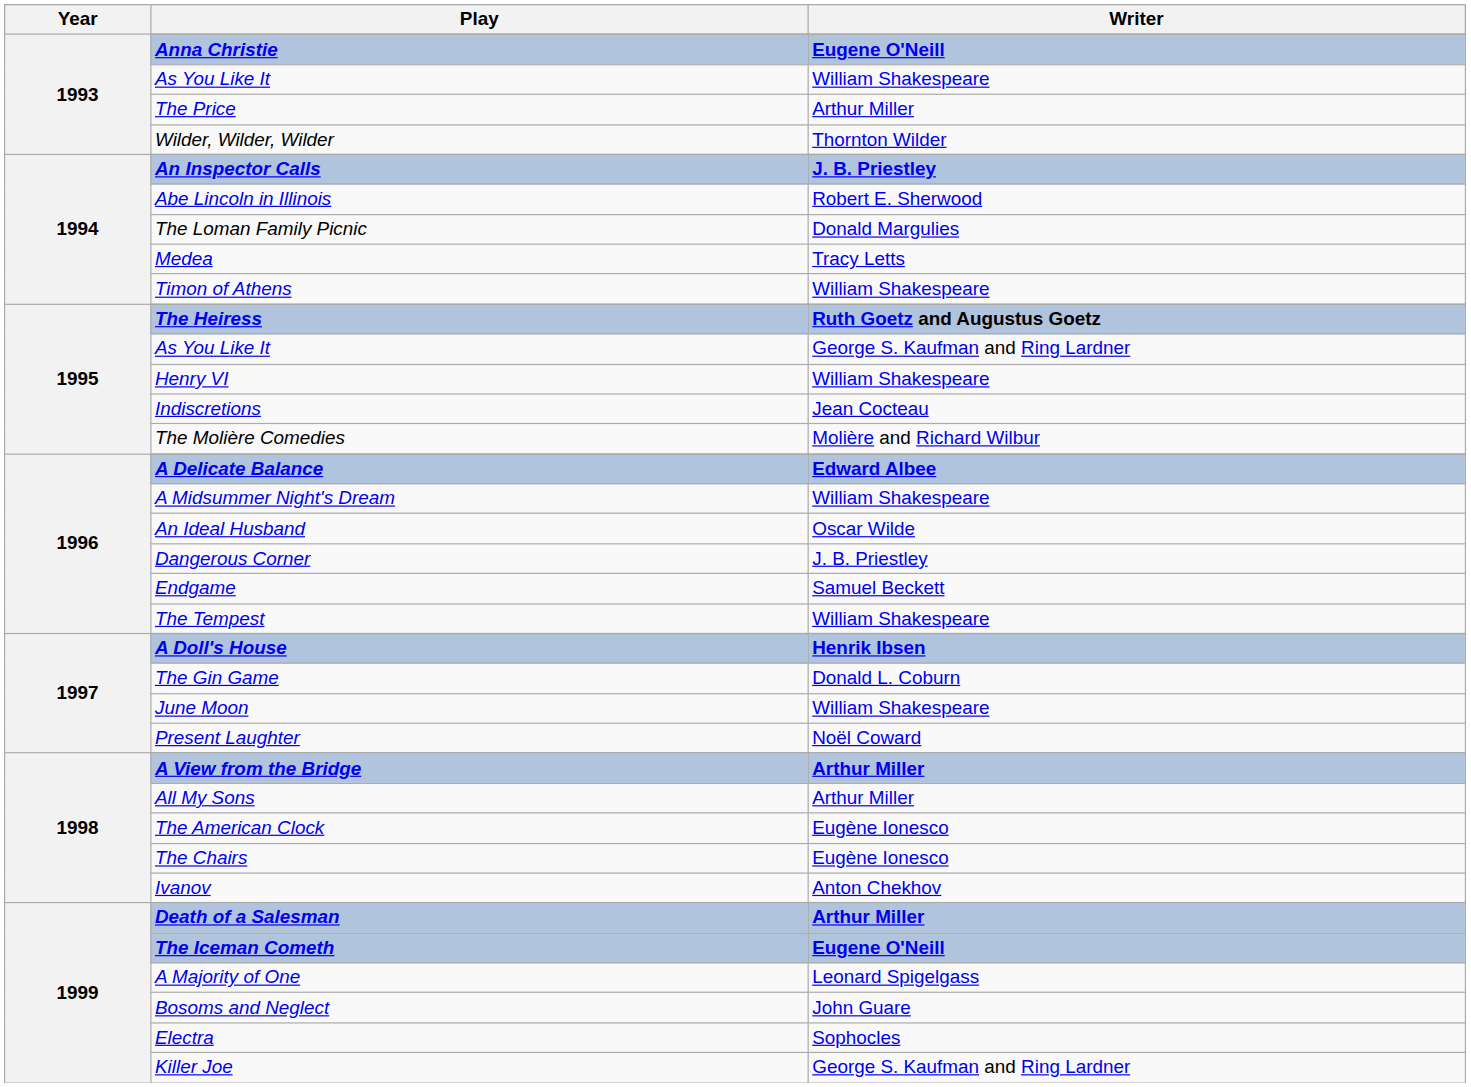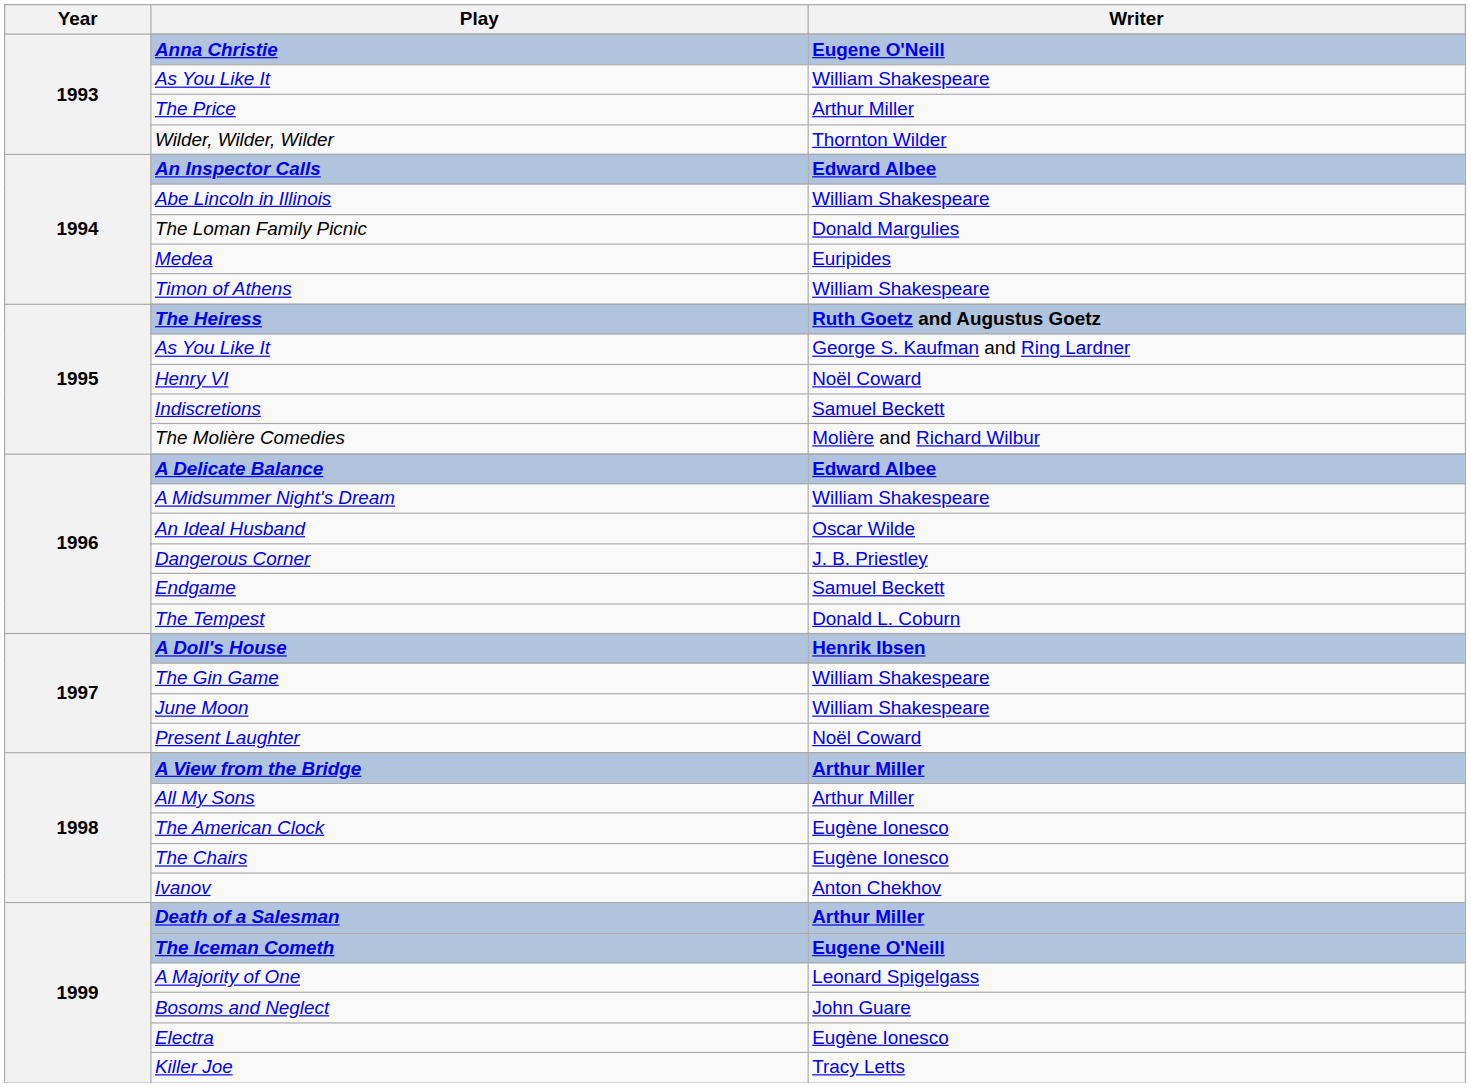 <table class="wikitable" style="width:98%;">
 <tr style="background:#bebebe;">
 <th style="width:10%;">Year</th>
 <th style="width:45%;">Play</th>
 <th style="width:45%;">Writer</th>
 </tr>
 <tr>
 <th rowspan="5">1993</th>
 </tr>
 <tr style="background:#B0C4DE">
 <td><strong><em><a href='#'>Anna Christie</a></em></strong></td>
 <td><strong><a href='#'>Eugene O'Neill</a></strong></td>
 </tr>
 <tr>
 <td><em><a href='#'>As You Like It</a></em></td>
 <td><a href='#'>William Shakespeare</a></td>
 </tr>
 <tr>
 <td><em><a href='#'>The Price</a></em></td>
 <td><a href='#'>Arthur Miller</a></td>
 </tr>
 <tr>
 <td><em>Wilder, Wilder, Wilder</em></td>
 <td><a href='#'>Thornton Wilder</a></td>
 </tr>
 <tr>
 <th rowspan="6">1994</th>
 </tr>
 <tr style="background:#B0C4DE">
 <td><strong><em><a href='#'>An Inspector Calls</a></em></strong></td>
-<td><strong><a href='#'>J. B. Priestley</a> </strong></td>
+<td><strong><a href='#'>Edward Albee</a> </strong></td>
 </tr>
 <tr>
 <td><em><a href='#'>Abe Lincoln in Illinois</a></em></td>
-<td><a href='#'>Robert E. Sherwood</a></td>
+<td><a href='#'>William Shakespeare</a></td>
 </tr>
 <tr>
 <td><em>The Loman Family Picnic</em></td>
 <td><a href='#'>Donald Margulies</a></td>
 </tr>
 <tr>
 <td><em><a href='#'>Medea</a></em></td>
-<td><a href='#'>Tracy Letts</a></td>
+<td><a href='#'>Euripides</a></td>
 </tr>
 <tr>
 <td><em><a href='#'>Timon of Athens</a></em></td>
 <td><a href='#'>William Shakespeare</a></td>
 </tr>
 <tr>
 <th rowspan="6">1995</th>
 </tr>
 <tr style="background:#B0C4DE">
 <td><strong><em><a href='#'>The Heiress</a></em></strong></td>
 <td><strong><a href='#'>Ruth Goetz</a> and Augustus Goetz </strong></td>
 </tr>
 <tr>
 <td><em><a href='#'>As You Like It</a></em></td>
 <td><a href='#'>George S. Kaufman</a> and <a href='#'>Ring Lardner</a></td>
 </tr>
 <tr>
 <td><em><a href='#'>Henry VI</a></em></td>
-<td><a href='#'>William Shakespeare</a></td>
+<td><a href='#'>Noël Coward</a></td>
 </tr>
 <tr>
 <td><em><a href='#'>Indiscretions</a></em></td>
-<td><a href='#'>Jean Cocteau</a></td>
+<td><a href='#'>Samuel Beckett</a></td>
 </tr>
 <tr>
 <td><em>The Molière Comedies</em></td>
 <td><a href='#'>Molière</a> and <a href='#'>Richard Wilbur</a></td>
 </tr>
 <tr>
 <th rowspan="7">1996</th>
 </tr>
 <tr style="background:#B0C4DE">
 <td><strong><em><a href='#'>A Delicate Balance</a></em></strong></td>
 <td><strong><a href='#'>Edward Albee</a> </strong></td>
 </tr>
 <tr>
 <td><em><a href='#'>A Midsummer Night's Dream</a></em></td>
 <td><a href='#'>William Shakespeare</a></td>
 </tr>
 <tr>
 <td><em><a href='#'>An Ideal Husband</a></em></td>
 <td><a href='#'>Oscar Wilde</a></td>
 </tr>
 <tr>
 <td><em><a href='#'>Dangerous Corner</a></em></td>
 <td><a href='#'>J. B. Priestley</a></td>
 </tr>
 <tr>
 <td><em><a href='#'>Endgame</a></em></td>
 <td><a href='#'>Samuel Beckett</a></td>
 </tr>
 <tr>
 <td><em><a href='#'>The Tempest</a></em></td>
-<td><a href='#'>William Shakespeare</a></td>
+<td><a href='#'>Donald L. Coburn</a></td>
 </tr>
 <tr>
 <th rowspan="5">1997</th>
 </tr>
 <tr style="background:#B0C4DE">
 <td><strong><em><a href='#'>A Doll's House</a></em></strong></td>
 <td><strong><a href='#'>Henrik Ibsen</a> </strong></td>
 </tr>
 <tr>
 <td><em><a href='#'>The Gin Game</a></em></td>
-<td><a href='#'>Donald L. Coburn</a></td>
+<td><a href='#'>William Shakespeare</a></td>
 </tr>
 <tr>
 <td><em><a href='#'>June Moon</a></em></td>
 <td><a href='#'>William Shakespeare</a></td>
 </tr>
 <tr>
 <td><em><a href='#'>Present Laughter</a></em></td>
 <td><a href='#'>Noël Coward</a></td>
 </tr>
 <tr>
 <th rowspan="6">1998</th>
 </tr>
 <tr style="background:#B0C4DE">
 <td><strong><em><a href='#'>A View from the Bridge</a></em></strong></td>
 <td><strong><a href='#'>Arthur Miller</a> </strong></td>
 </tr>
 <tr>
 <td><em><a href='#'>All My Sons</a></em></td>
 <td><a href='#'>Arthur Miller</a></td>
 </tr>
 <tr>
 <td><em><a href='#'>The American Clock</a></em></td>
 <td><a href='#'>Eugène Ionesco</a></td>
 </tr>
 <tr>
 <td><em><a href='#'>The Chairs</a></em></td>
 <td><a href='#'>Eugène Ionesco</a></td>
 </tr>
 <tr>
 <td><em><a href='#'>Ivanov</a></em></td>
 <td><a href='#'>Anton Chekhov</a></td>
 </tr>
 <tr>
 <th rowspan="7">1999</th>
 </tr>
 <tr style="background:#B0C4DE">
 <td><strong><em><a href='#'>Death of a Salesman</a></em></strong></td>
 <td><strong><a href='#'>Arthur Miller</a> </strong></td>
 </tr>
 <tr style="background:#B0C4DE">
 <td><strong><em><a href='#'>The Iceman Cometh</a></em></strong></td>
 <td><strong><a href='#'>Eugene O'Neill</a> </strong></td>
 </tr>
 <tr>
 <td><em><a href='#'>A Majority of One</a></em></td>
 <td><a href='#'>Leonard Spigelgass</a></td>
 </tr>
 <tr>
 <td><em><a href='#'>Bosoms and Neglect</a></em></td>
 <td><a href='#'>John Guare</a></td>
 </tr>
 <tr>
 <td><em><a href='#'>Electra</a></em></td>
-<td><a href='#'>Sophocles</a></td>
+<td><a href='#'>Eugène Ionesco</a></td>
 </tr>
 <tr>
 <td><em><a href='#'>Killer Joe</a></em></td>
-<td><a href='#'>George S. Kaufman</a> and <a href='#'>Ring Lardner</a></td>
+<td><a href='#'>Tracy Letts</a></td>
 </tr>
 </table>
